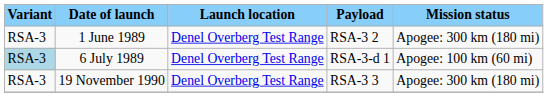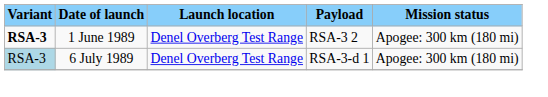 <table class="wikitable" style="margin:1em 1em 1em 0;">
 <tr>
 <th style="background-color:lightskyblue;">Variant</th>
 <th style="background-color:lightskyblue;">Date of launch</th>
 <th style="background-color:lightskyblue;">Launch location</th>
 <th style="background-color:lightskyblue;">Payload</th>
 <th style="background-color:lightskyblue;">Mission status</th>
 </tr>
 <tr>
-<td>RSA-3</td>
+<td><strong>RSA-3</strong></td>
 <td align=center>1 June 1989</td>
 <td align=center><a href='#'>Denel Overberg Test Range</a></td>
 <td> RSA-3 2</td>
 <td>Apogee: 300 km (180 mi)</td>
 </tr>
 <tr>
 <td style="background: lightblue;">RSA-3</td>
 <td align=center>6 July 1989</td>
 <td align=center><a href='#'>Denel Overberg Test Range</a></td>
 <td> RSA-3-d 1</td>
-<td>Apogee: 100 km (60 mi)</td>
-</tr>
-<tr>
-<td>RSA-3</td>
-<td align=center>19 November 1990</td>
-<td align=center><a href='#'>Denel Overberg Test Range</a></td>
-<td> RSA-3 3</td>
 <td>Apogee: 300 km (180 mi)</td>
 </tr>
 <tr>
 </tr>
 </table>
